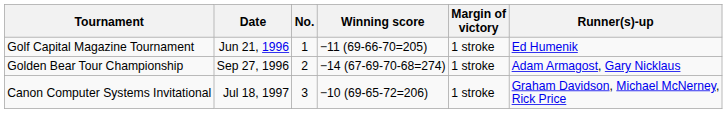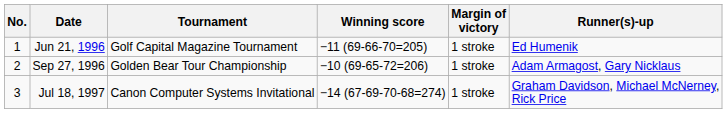 <table class="wikitable" style="font-size:95%;">
 <tr>
+<th>No.</th>
+<th>Date</th>
 <th>Tournament</th>
-<th>Date</th>
-<th>No.</th>
 <th>Winning score</th>
 <th>Margin of<br>victory</th>
 <th>Runner(s)-up</th>
 </tr>
 <tr>
+<td align=center>1</td>
+<td align=right>Jun 21, <a href='#'>1996</a></td>
 <td>Golf Capital Magazine Tournament</td>
-<td align=right>Jun 21, <a href='#'>1996</a></td>
-<td align=center>1</td>
 <td>−11 (69-66-70=205)</td>
 <td>1 stroke</td>
 <td> <a href='#'>Ed Humenik</a></td>
 </tr>
 <tr>
+<td align=center>2</td>
+<td align=right>Sep 27, 1996</td>
 <td>Golden Bear Tour Championship</td>
-<td align=right>Sep 27, 1996</td>
-<td align=center>2</td>
-<td>−14 (67-69-70-68=274)</td>
+<td>−10 (69-65-72=206)</td>
 <td>1 stroke</td>
 <td> <a href='#'>Adam Armagost</a>,  <a href='#'>Gary Nicklaus</a></td>
 </tr>
 <tr>
+<td align=center>3</td>
+<td align=right>Jul 18, 1997</td>
 <td>Canon Computer Systems Invitational</td>
-<td align=right>Jul 18, 1997</td>
-<td align=center>3</td>
-<td>−10 (69-65-72=206)</td>
+<td>−14 (67-69-70-68=274)</td>
 <td>1 stroke</td>
 <td> <a href='#'>Graham Davidson</a>,  <a href='#'>Michael McNerney</a>,<br> <a href='#'>Rick Price</a></td>
 </tr>
 </table>
